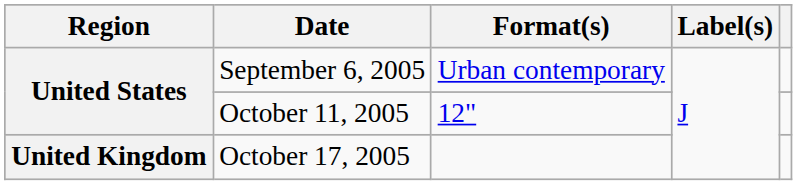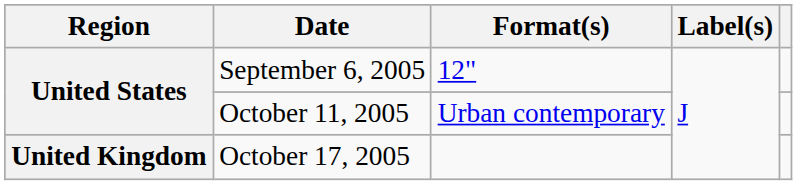 <table class="wikitable sortable plainrowheaders">
 <tr>
 <th scope="col">Region</th>
 <th scope="col">Date</th>
 <th scope="col">Format(s)</th>
 <th scope="col">Label(s)</th>
 <th scope="col"></th>
 </tr>
 <tr>
 <th scope="row" rowspan="2">United States</th>
 <td>September 6, 2005</td>
-<td><a href='#'>Urban contemporary</a></td>
+<td><a href='#'>12"</a></td>
 <td rowspan="3"><a href='#'>J</a></td>
 <td align="center"></td>
 </tr>
 <tr>
 <td>October 11, 2005</td>
-<td><a href='#'>12"</a></td>
+<td><a href='#'>Urban contemporary</a></td>
 <td align="center"></td>
 </tr>
 <tr>
 <th scope="row">United Kingdom</th>
 <td>October 17, 2005</td>
 <td></td>
 <td align="center"></td>
 </tr>
 </table>
